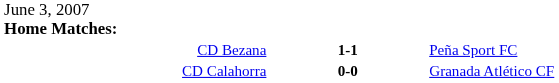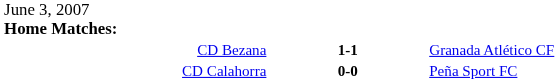 <table width=100% cellspacing=1>
 <tr>
 <th width=20%></th>
 <th width=12%></th>
 <th width=20%></th>
 <th></th>
 </tr>
 <tr>
 <td>June 3, 2007<br><strong>Home Matches:</strong></td>
 </tr>
 <tr style=font-size:90%>
 <td align=right><a href='#'>CD Bezana</a></td>
 <td align=center><strong>1-1</strong></td>
-<td><a href='#'>Peña Sport FC</a></td>
+<td><a href='#'>Granada Atlético CF</a></td>
 </tr>
 <tr style=font-size:90%>
 <td align=right><a href='#'>CD Calahorra</a></td>
 <td align=center><strong>0-0</strong></td>
-<td><a href='#'>Granada Atlético CF</a></td>
+<td><a href='#'>Peña Sport FC</a></td>
 </tr>
 </table>
